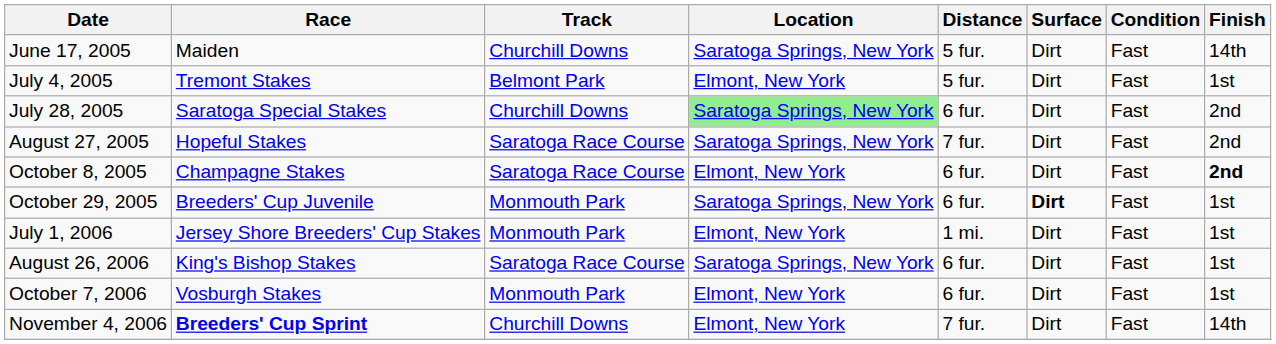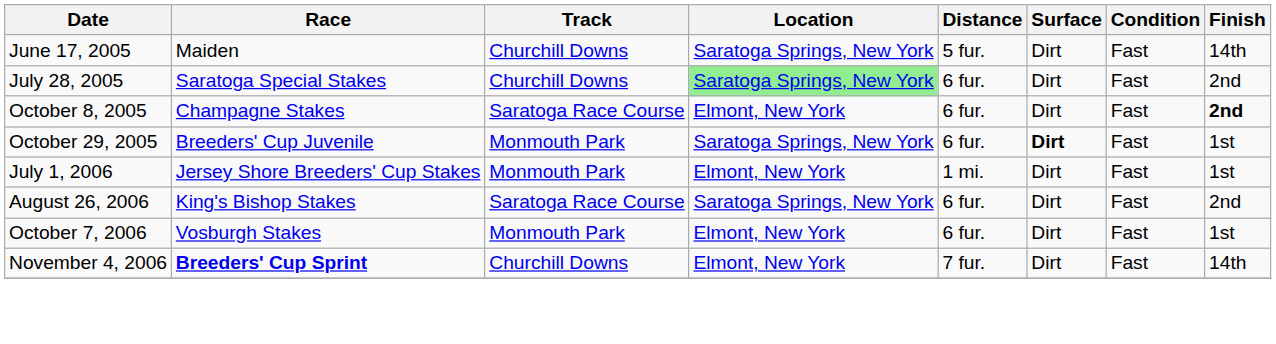 <table class="wikitable">
 <tr>
 <th>Date</th>
 <th>Race</th>
 <th>Track</th>
 <th>Location</th>
 <th>Distance</th>
 <th>Surface</th>
 <th>Condition</th>
 <th>Finish</th>
 </tr>
 <tr>
 <td>June 17, 2005</td>
 <td>Maiden</td>
 <td><a href='#'>Churchill Downs</a></td>
 <td><a href='#'>Saratoga Springs, New York</a></td>
 <td>5 fur.</td>
 <td>Dirt</td>
 <td>Fast</td>
 <td>14th</td>
 </tr>
 <tr>
-<td nowrap>July 4, 2005</td>
-<td><a href='#'>Tremont Stakes</a></td>
-<td><a href='#'>Belmont Park</a></td>
-<td><a href='#'>Elmont, New York</a></td>
-<td>5 fur.</td>
-<td>Dirt</td>
-<td>Fast</td>
-<td>1st</td>
-</tr>
-<tr>
 <td>July 28, 2005</td>
 <td><a href='#'>Saratoga Special Stakes</a></td>
 <td><a href='#'>Churchill Downs</a></td>
 <td style="background: lightgreen;"><a href='#'>Saratoga Springs, New York</a></td>
 <td>6 fur.</td>
-<td>Dirt</td>
-<td>Fast</td>
-<td>2nd</td>
-</tr>
-<tr>
-<td>August 27, 2005</td>
-<td><a href='#'>Hopeful Stakes</a></td>
-<td><a href='#'>Saratoga Race Course</a></td>
-<td><a href='#'>Saratoga Springs, New York</a></td>
-<td>7 fur.</td>
 <td>Dirt</td>
 <td>Fast</td>
 <td>2nd</td>
 </tr>
 <tr>
 <td>October 8, 2005</td>
 <td><a href='#'>Champagne Stakes</a></td>
 <td><a href='#'>Saratoga Race Course</a></td>
 <td><a href='#'>Elmont, New York</a></td>
 <td>6 fur.</td>
 <td>Dirt</td>
 <td>Fast</td>
 <td><strong>2nd</strong></td>
 </tr>
 <tr>
 <td>October 29, 2005</td>
 <td><a href='#'>Breeders' Cup Juvenile</a></td>
 <td><a href='#'>Monmouth Park</a></td>
 <td><a href='#'>Saratoga Springs, New York</a></td>
 <td>6 fur.</td>
 <td><strong>Dirt</strong></td>
 <td>Fast</td>
 <td>1st</td>
 </tr>
 <tr>
 <td>July 1, 2006</td>
 <td><a href='#'>Jersey Shore Breeders' Cup Stakes</a></td>
 <td><a href='#'>Monmouth Park</a></td>
 <td><a href='#'>Elmont, New York</a></td>
 <td>1 mi.</td>
 <td>Dirt</td>
 <td>Fast</td>
 <td>1st</td>
 </tr>
 <tr>
 <td>August 26, 2006</td>
 <td><a href='#'>King's Bishop Stakes</a></td>
 <td><a href='#'>Saratoga Race Course</a></td>
 <td><a href='#'>Saratoga Springs, New York</a></td>
 <td>6 fur.</td>
 <td>Dirt</td>
 <td>Fast</td>
-<td>1st</td>
+<td>2nd</td>
 </tr>
 <tr>
 <td>October 7, 2006</td>
 <td><a href='#'>Vosburgh Stakes</a></td>
 <td><a href='#'>Monmouth Park</a></td>
 <td><a href='#'>Elmont, New York</a></td>
 <td>6 fur.</td>
 <td>Dirt</td>
 <td>Fast</td>
 <td>1st</td>
 </tr>
 <tr>
 <td>November 4, 2006</td>
 <td><strong><a href='#'>Breeders' Cup Sprint</a></strong></td>
 <td><a href='#'>Churchill Downs</a></td>
 <td><a href='#'>Elmont, New York</a></td>
 <td>7 fur.</td>
 <td>Dirt</td>
 <td>Fast</td>
 <td>14th</td>
 </tr>
 <tr>
 </tr>
 </table>
